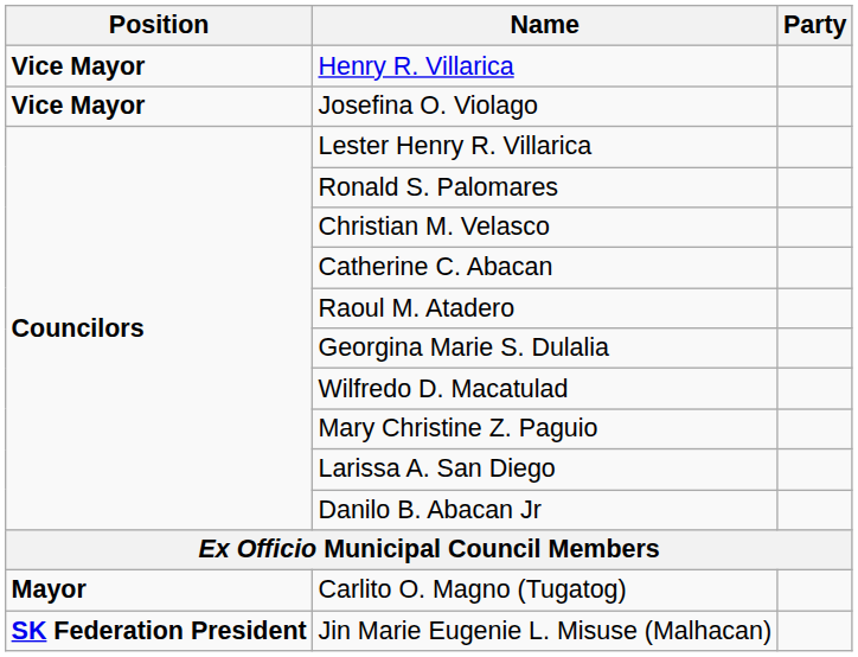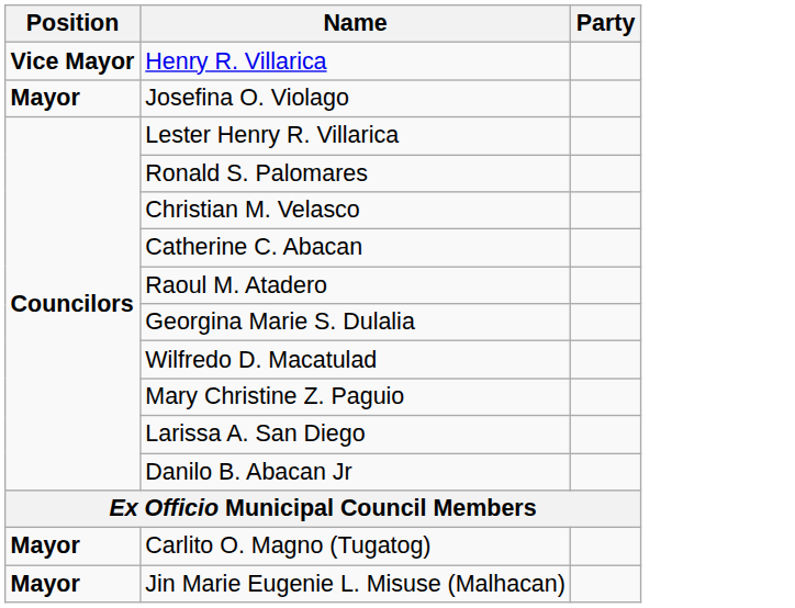 <table class=wikitable>
 <tr>
 <th>Position</th>
 <th>Name</th>
 <th colspan=2>Party</th>
 </tr>
 <tr>
 <td><strong>Vice Mayor</strong></td>
 <td><a href='#'>Henry R. Villarica</a></td>
 <td></td>
 </tr>
 <tr>
-<td><strong>Vice Mayor</strong></td>
+<td><strong>Mayor</strong></td>
 <td>Josefina O. Violago</td>
 <td></td>
 </tr>
 <tr>
 <td rowspan=10><strong>Councilors</strong></td>
 <td>Lester Henry R. Villarica</td>
 <td></td>
 </tr>
 <tr>
 <td>Ronald S. Palomares</td>
 <td></td>
 </tr>
 <tr>
 <td>Christian M. Velasco</td>
 <td></td>
 </tr>
 <tr>
 <td>Catherine C. Abacan</td>
 <td></td>
 </tr>
 <tr>
 <td>Raoul M. Atadero</td>
 <td></td>
 </tr>
 <tr>
 <td>Georgina Marie S. Dulalia</td>
 <td></td>
 </tr>
 <tr>
 <td>Wilfredo D. Macatulad</td>
 <td></td>
 </tr>
 <tr>
 <td>Mary Christine Z. Paguio</td>
 <td></td>
 </tr>
 <tr>
 <td>Larissa A. San Diego</td>
 <td></td>
 </tr>
 <tr>
 <td>Danilo B. Abacan Jr</td>
 <td></td>
 </tr>
 <tr>
 <th colspan=4><em>Ex Officio</em> Municipal Council Members</th>
 </tr>
 <tr>
 <td><strong>Mayor</strong></td>
 <td>Carlito O. Magno (Tugatog)</td>
 <td></td>
 </tr>
 <tr>
-<td><strong><a href='#'>SK</a> Federation President</strong></td>
+<td><strong>Mayor</strong></td>
 <td>Jin Marie Eugenie L. Misuse (Malhacan)</td>
 <td></td>
 </tr>
 </table>
